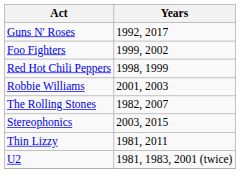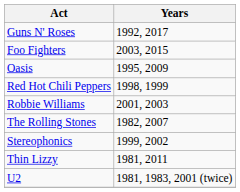 <table class="wikitable">
 <tr>
 <th>Act</th>
 <th>Years</th>
 </tr>
 <tr>
 <td><a href='#'>Guns N' Roses</a></td>
 <td>1992, 2017</td>
 </tr>
 <tr>
 <td><a href='#'>Foo Fighters</a></td>
-<td>1999, 2002</td>
+<td>2003, 2015</td>
+</tr>
+<tr>
+<td><a href='#'>Oasis</a></td>
+<td>1995, 2009</td>
 </tr>
 <tr>
 <td><a href='#'>Red Hot Chili Peppers</a></td>
 <td>1998, 1999</td>
 </tr>
 <tr>
 <td><a href='#'>Robbie Williams</a></td>
 <td>2001, 2003</td>
 </tr>
 <tr>
 <td><a href='#'>The Rolling Stones</a></td>
 <td>1982, 2007</td>
 </tr>
 <tr>
 <td><a href='#'>Stereophonics</a></td>
-<td>2003, 2015</td>
+<td>1999, 2002</td>
 </tr>
 <tr>
 <td><a href='#'>Thin Lizzy</a></td>
 <td>1981, 2011</td>
 </tr>
 <tr>
 <td><a href='#'>U2</a></td>
 <td>1981, 1983, 2001 (twice)</td>
 </tr>
 <tr>
 </tr>
 </table>
